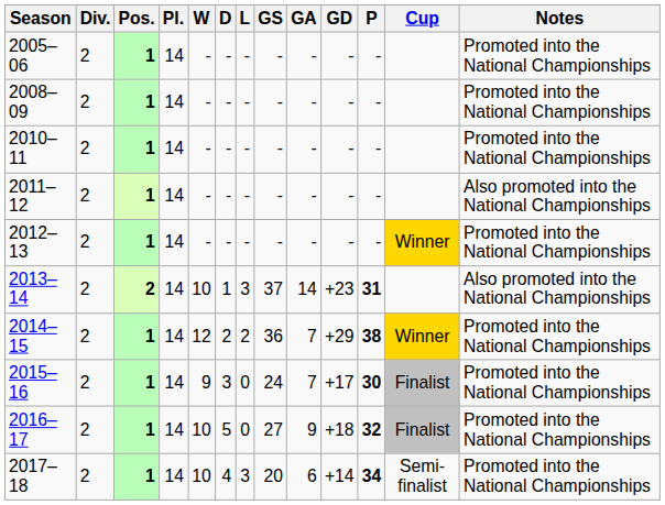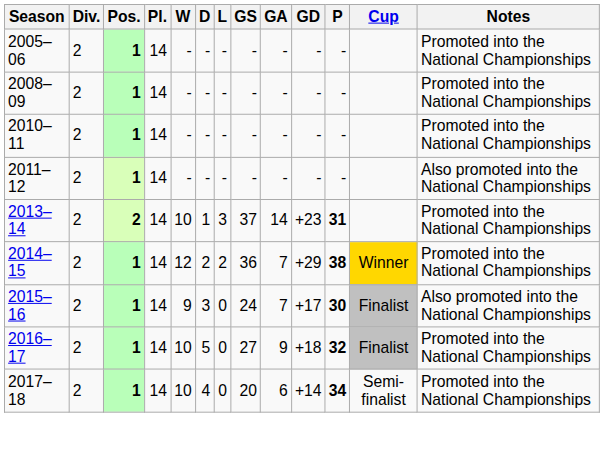 <table class="wikitable">
 <tr style="background:#efefef;">
 <th>Season</th>
 <th>Div.</th>
 <th>Pos.</th>
 <th>Pl.</th>
 <th>W</th>
 <th>D</th>
 <th>L</th>
 <th>GS</th>
 <th>GA</th>
 <th>GD</th>
 <th>P</th>
 <th><a href='#'>Cup</a></th>
 <th>Notes</th>
 </tr>
 <tr>
 <td>2005–06</td>
 <td>2</td>
 <td align=right bgcolor=#B9FFB9><strong>1</strong></td>
 <td align=right>14</td>
 <td align=right>-</td>
 <td align=right>-</td>
 <td align=right>-</td>
 <td align=right>-</td>
 <td align=right>-</td>
 <td align=right>-</td>
 <td align=right>-</td>
 <td></td>
 <td>Promoted into the National Championships</td>
 </tr>
 <tr>
 <td>2008–09</td>
 <td>2</td>
 <td align=right bgcolor=#B9FFB9><strong>1</strong></td>
 <td align=right>14</td>
 <td align=right>-</td>
 <td align=right>-</td>
 <td align=right>-</td>
 <td align=right>-</td>
 <td align=right>-</td>
 <td align=right>-</td>
 <td align=right>-</td>
 <td></td>
 <td>Promoted into the National Championships</td>
 </tr>
 <tr>
 <td>2010–11</td>
 <td>2</td>
 <td align=right bgcolor=#B9FFB9><strong>1</strong></td>
 <td align=right>14</td>
 <td align=right>-</td>
 <td align=right>-</td>
 <td align=right>-</td>
 <td align=right>-</td>
 <td align=right>-</td>
 <td align=right>-</td>
 <td align=right>-</td>
 <td></td>
 <td>Promoted into the National Championships</td>
 </tr>
 <tr>
 <td>2011–12</td>
 <td>2</td>
 <td align=right bgcolor=#D9FFB9><strong>1</strong></td>
 <td align=right>14</td>
 <td align=right>-</td>
 <td align=right>-</td>
 <td align=right>-</td>
 <td align=right>-</td>
 <td align=right>-</td>
 <td align=right>-</td>
 <td align=right>-</td>
 <td></td>
 <td>Also promoted into the National Championships</td>
 </tr>
 <tr>
-<td>2012–13</td>
-<td>2</td>
-<td align=right bgcolor=#B9FFB9><strong>1</strong></td>
-<td align=right>14</td>
-<td align=right>-</td>
-<td align=right>-</td>
-<td align=right>-</td>
-<td align=right>-</td>
-<td align=right>-</td>
-<td align=right>-</td>
-<td align=right>-</td>
-<td align=center bgcolor=gold>Winner</td>
-<td>Promoted into the National Championships</td>
-</tr>
-<tr>
 <td><a href='#'>2013–14</a></td>
 <td>2</td>
 <td align=right bgcolor=#D9FFB9><strong>2</strong></td>
 <td align=right>14</td>
 <td align=right>10</td>
 <td align=right>1</td>
 <td align=right>3</td>
 <td align=right>37</td>
 <td align=right>14</td>
 <td align=right>+23</td>
 <td align=right><strong>31</strong></td>
 <td></td>
-<td>Also promoted into the National Championships</td>
+<td>Promoted into the National Championships</td>
 </tr>
 <tr>
 <td><a href='#'>2014–15</a></td>
 <td>2</td>
 <td align=right bgcolor=#B9FFB9><strong>1</strong></td>
 <td align=right>14</td>
 <td align=right>12</td>
 <td align=right>2</td>
 <td align=right>2</td>
 <td align=right>36</td>
 <td align=right>7</td>
 <td align=right>+29</td>
 <td align=right><strong>38</strong></td>
 <td align=center bgcolor=gold>Winner</td>
 <td>Promoted into the National Championships</td>
 </tr>
 <tr>
 <td><a href='#'>2015–16</a></td>
 <td>2</td>
 <td align=right bgcolor=#B9FFB9><strong>1</strong></td>
 <td align=right>14</td>
 <td align=right>9</td>
 <td align=right>3</td>
 <td align=right>0</td>
 <td align=right>24</td>
 <td align=right>7</td>
 <td align=right>+17</td>
 <td align=right><strong>30</strong></td>
 <td align=center bgcolor=silver>Finalist</td>
-<td>Promoted into the National Championships</td>
+<td>Also promoted into the National Championships</td>
 </tr>
 <tr>
 <td><a href='#'>2016–17</a></td>
 <td>2</td>
 <td align=right bgcolor=#B9FFB9><strong>1</strong></td>
 <td align=right>14</td>
 <td align=right>10</td>
 <td align=right>5</td>
 <td align=right>0</td>
 <td align=right>27</td>
 <td align=right>9</td>
 <td align=right>+18</td>
 <td align=right><strong>32</strong></td>
 <td align=center bgcolor=silver>Finalist</td>
 <td>Promoted into the National Championships</td>
 </tr>
 <tr>
 <td>2017–18</td>
 <td>2</td>
 <td align=right bgcolor=#B9FFB9><strong>1</strong></td>
 <td align=right>14</td>
 <td align=right>10</td>
 <td align=right>4</td>
-<td align=right>3</td>
+<td align=right>0</td>
 <td align=right>20</td>
 <td align=right>6</td>
 <td align=right>+14</td>
 <td align=right><strong>34</strong></td>
 <td align=center>Semi-finalist</td>
 <td>Promoted into the National Championships</td>
 </tr>
 </table>
